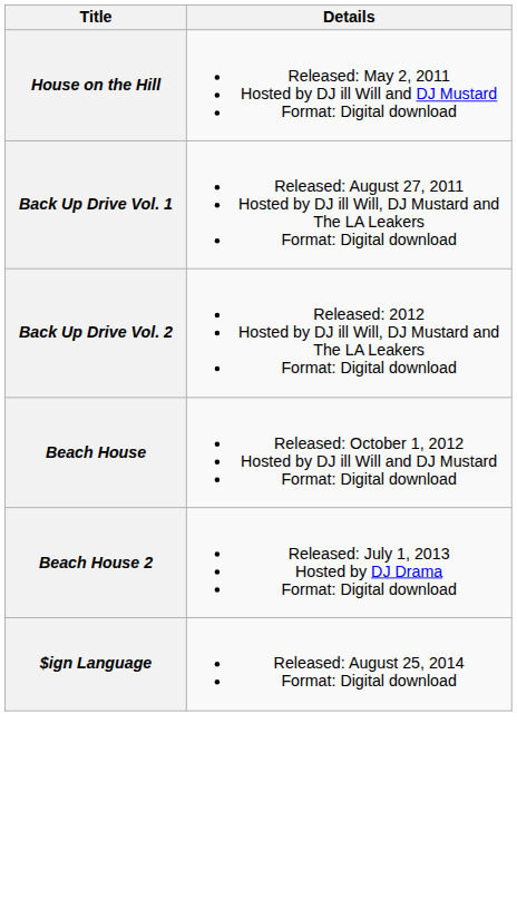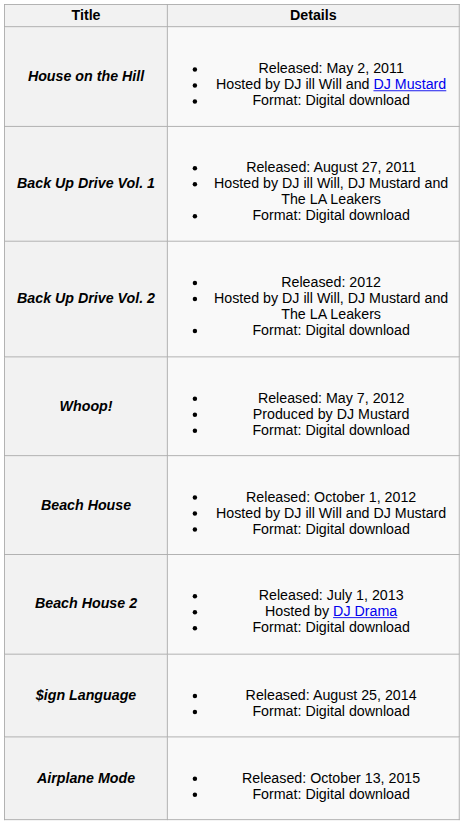 <table class="wikitable plainrowheaders" style="text-align:center;">
 <tr>
 <th scope="col" rowspan="1" style="width:11em;">Title</th>
 <th scope="col" rowspan="1" style="width:20em;">Details</th>
 </tr>
 <tr>
 <th scope="row"><em>House on the Hill</em></th>
 <td><br><ul><li>Released: May 2, 2011</li><li>Hosted by DJ ill Will and <a href='#'>DJ Mustard</a></li><li>Format: Digital download</li></ul></td>
 </tr>
 <tr>
 <th scope="row"><em>Back Up Drive Vol. 1</em></th>
 <td><br><ul><li>Released: August 27, 2011</li><li>Hosted by DJ ill Will, DJ Mustard and The LA Leakers</li><li>Format: Digital download</li></ul></td>
 </tr>
 <tr>
 <th scope="row"><em>Back Up Drive Vol. 2</em></th>
 <td><br><ul><li>Released: 2012</li><li>Hosted by DJ ill Will, DJ Mustard and The LA Leakers</li><li>Format: Digital download</li></ul></td>
 </tr>
 <tr>
+<th scope="row"><em>Whoop!</em> </th>
+<td><br><ul><li>Released: May 7, 2012</li><li>Produced by DJ Mustard</li><li>Format: Digital download</li></ul></td>
+</tr>
+<tr>
 <th scope="row"><em>Beach House</em></th>
 <td><br><ul><li>Released: October 1, 2012</li><li>Hosted by DJ ill Will and DJ Mustard</li><li>Format: Digital download</li></ul></td>
 </tr>
 <tr>
 <th scope="row"><em>Beach House 2</em></th>
 <td><br><ul><li>Released: July 1, 2013</li><li>Hosted by <a href='#'>DJ Drama</a></li><li>Format: Digital download</li></ul></td>
 </tr>
 <tr>
 <th scope="row"><em>$ign Language</em></th>
 <td><br><ul><li>Released: August 25, 2014</li><li>Format: Digital download</li></ul></td>
 </tr>
+<tr>
+<th scope="row"><em>Airplane Mode</em></th>
+<td><br><ul><li>Released: October 13, 2015</li><li>Format: Digital download</li></ul></td>
+</tr>
 </table>
